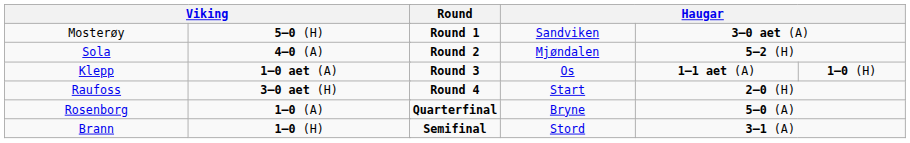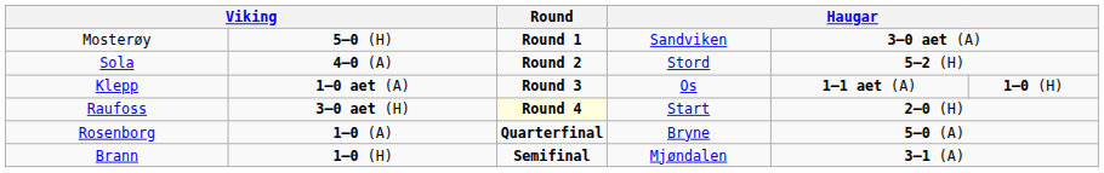 <table border=1 class=wikitable style="text-align:center">
 <tr valign=top>
 <th width=45% colspan=3><a href='#'>Viking</a></th>
 <th width=10%>Round</th>
 <th width=45% colspan=3><a href='#'>Haugar</a></th>
 </tr>
 <tr valign=top>
 <td>Mosterøy</td>
 <td colspan=2><strong>5–0</strong> (H)</td>
 <td><strong>Round 1</strong></td>
 <td><a href='#'>Sandviken</a></td>
 <td colspan=2><strong>3–0 aet</strong> (A)</td>
 </tr>
 <tr valign=top>
 <td><a href='#'>Sola</a></td>
 <td colspan=2><strong>4–0</strong> (A)</td>
 <td><strong>Round 2</strong></td>
-<td><a href='#'>Mjøndalen</a></td>
+<td><a href='#'>Stord</a></td>
 <td colspan=2><strong>5–2</strong> (H)</td>
 </tr>
 <tr valign=top>
 <td><a href='#'>Klepp</a></td>
 <td colspan=2><strong>1–0 aet</strong> (A)</td>
 <td><strong>Round 3</strong></td>
 <td><a href='#'>Os</a></td>
 <td><strong>1–1 aet</strong> (A)</td>
 <td><strong>1–0</strong> (H)</td>
 </tr>
 <tr valign=top>
 <td><a href='#'>Raufoss</a></td>
 <td colspan=2><strong>3–0 aet</strong> (H)</td>
-<td><strong>Round 4</strong></td>
+<td style="background: lightyellow;"><strong>Round 4</strong></td>
 <td><a href='#'>Start</a></td>
 <td colspan=2><strong>2–0</strong> (H)</td>
 </tr>
 <tr valign=top>
 <td><a href='#'>Rosenborg</a></td>
 <td colspan=2><strong>1–0</strong> (A)</td>
 <td><strong>Quarterfinal</strong></td>
 <td><a href='#'>Bryne</a></td>
 <td colspan=2><strong>5–0</strong> (A)</td>
 </tr>
 <tr valign=top>
 <td><a href='#'>Brann</a></td>
 <td colspan=2><strong>1–0</strong> (H)</td>
 <td><strong>Semifinal</strong></td>
-<td><a href='#'>Stord</a></td>
+<td><a href='#'>Mjøndalen</a></td>
 <td colspan=2><strong>3–1</strong> (A)</td>
 </tr>
 </table>
